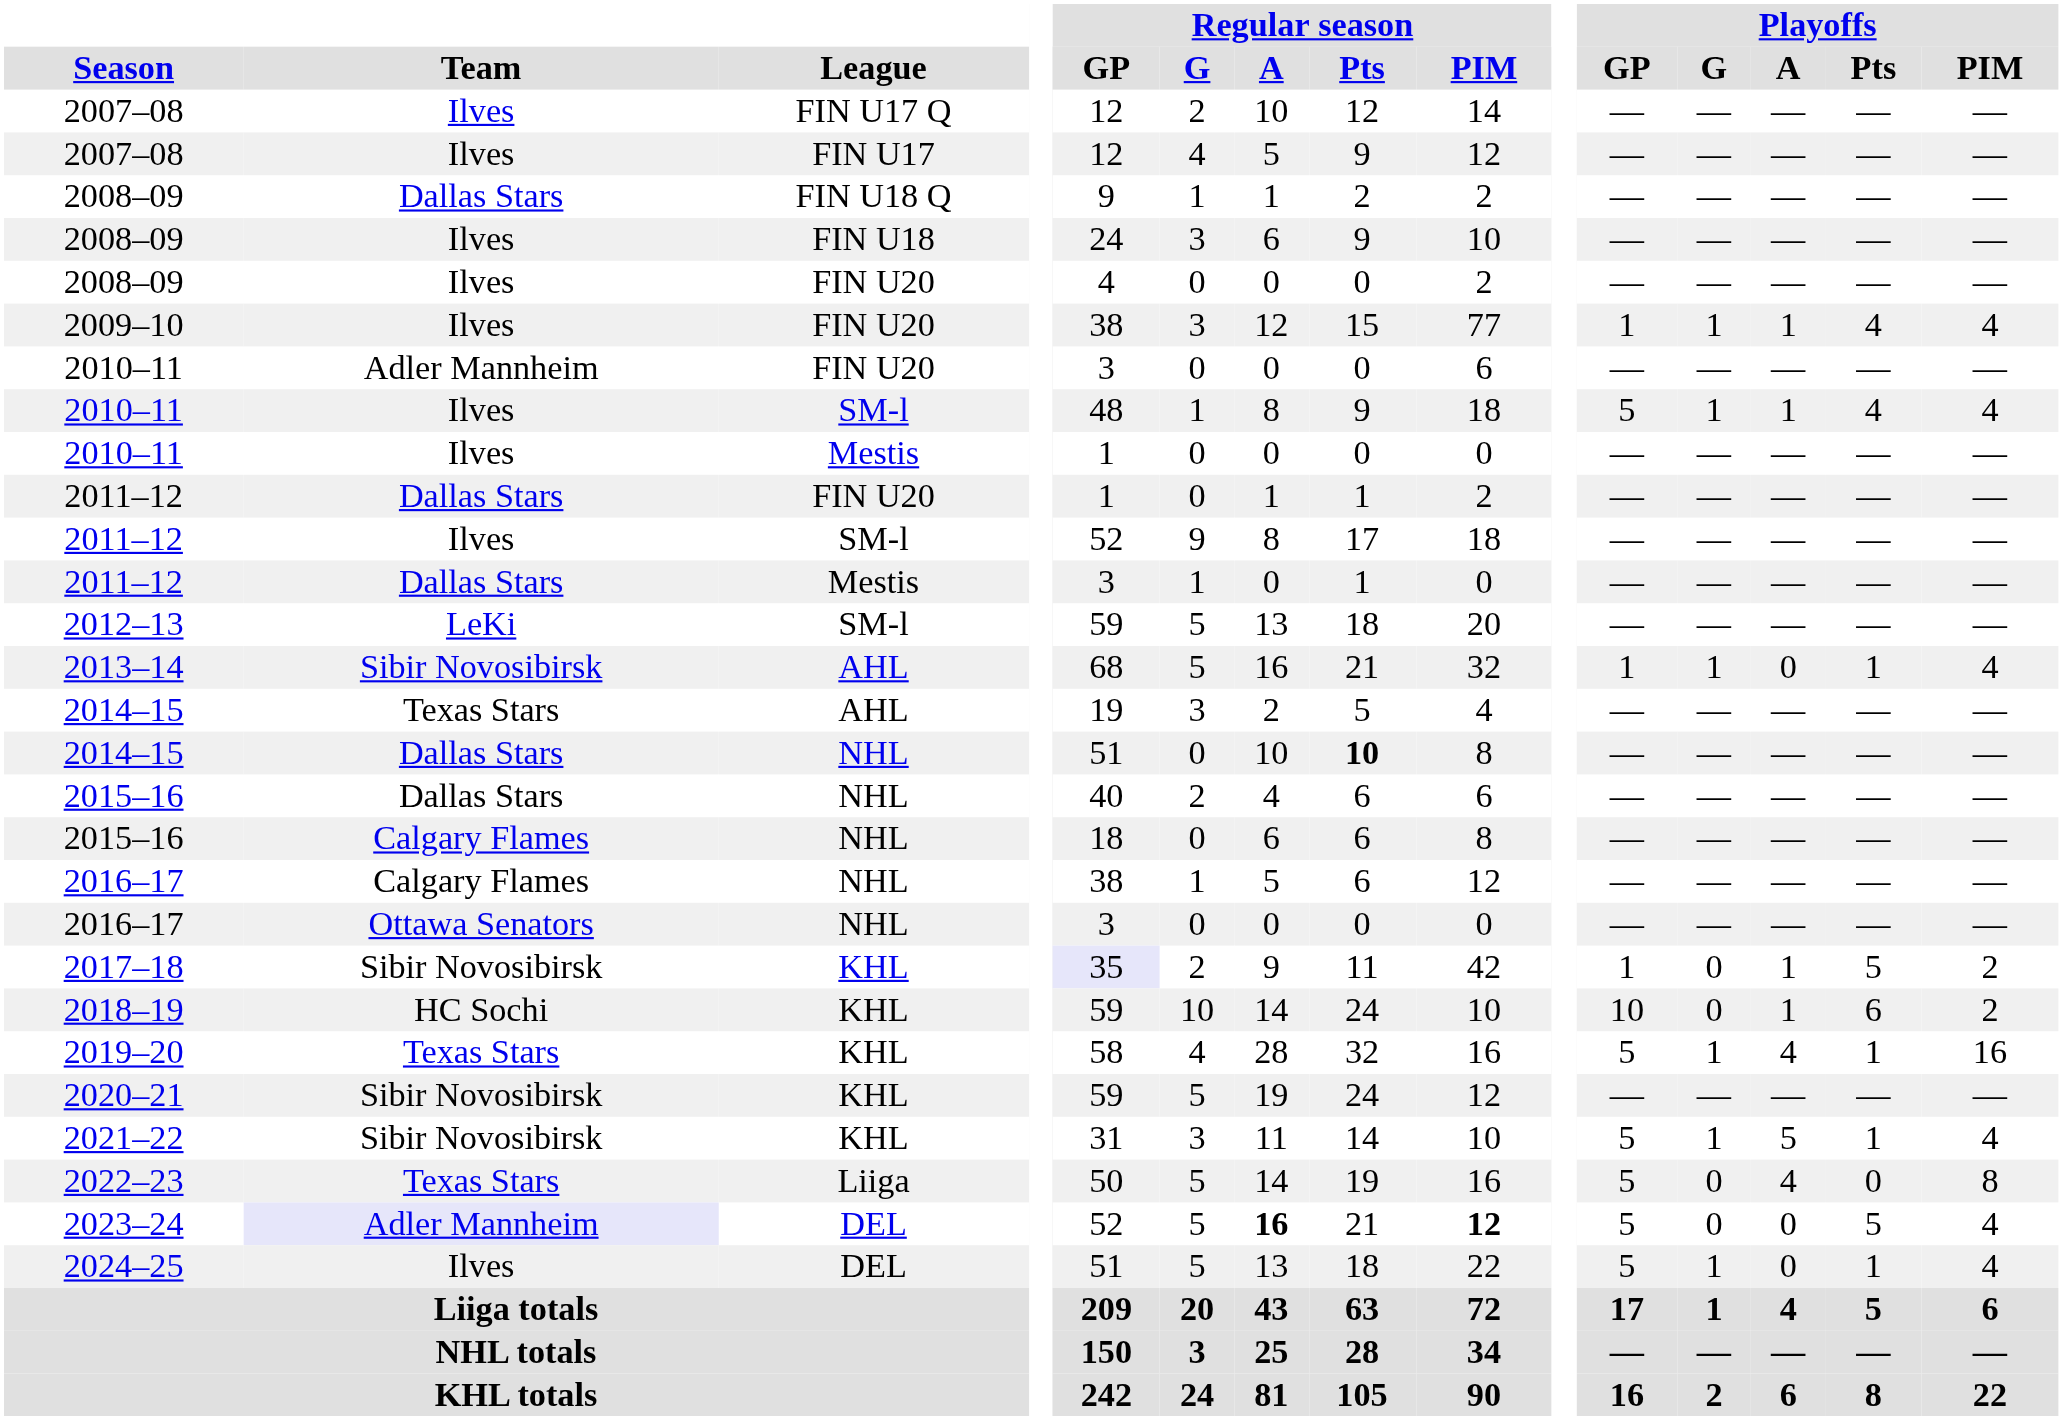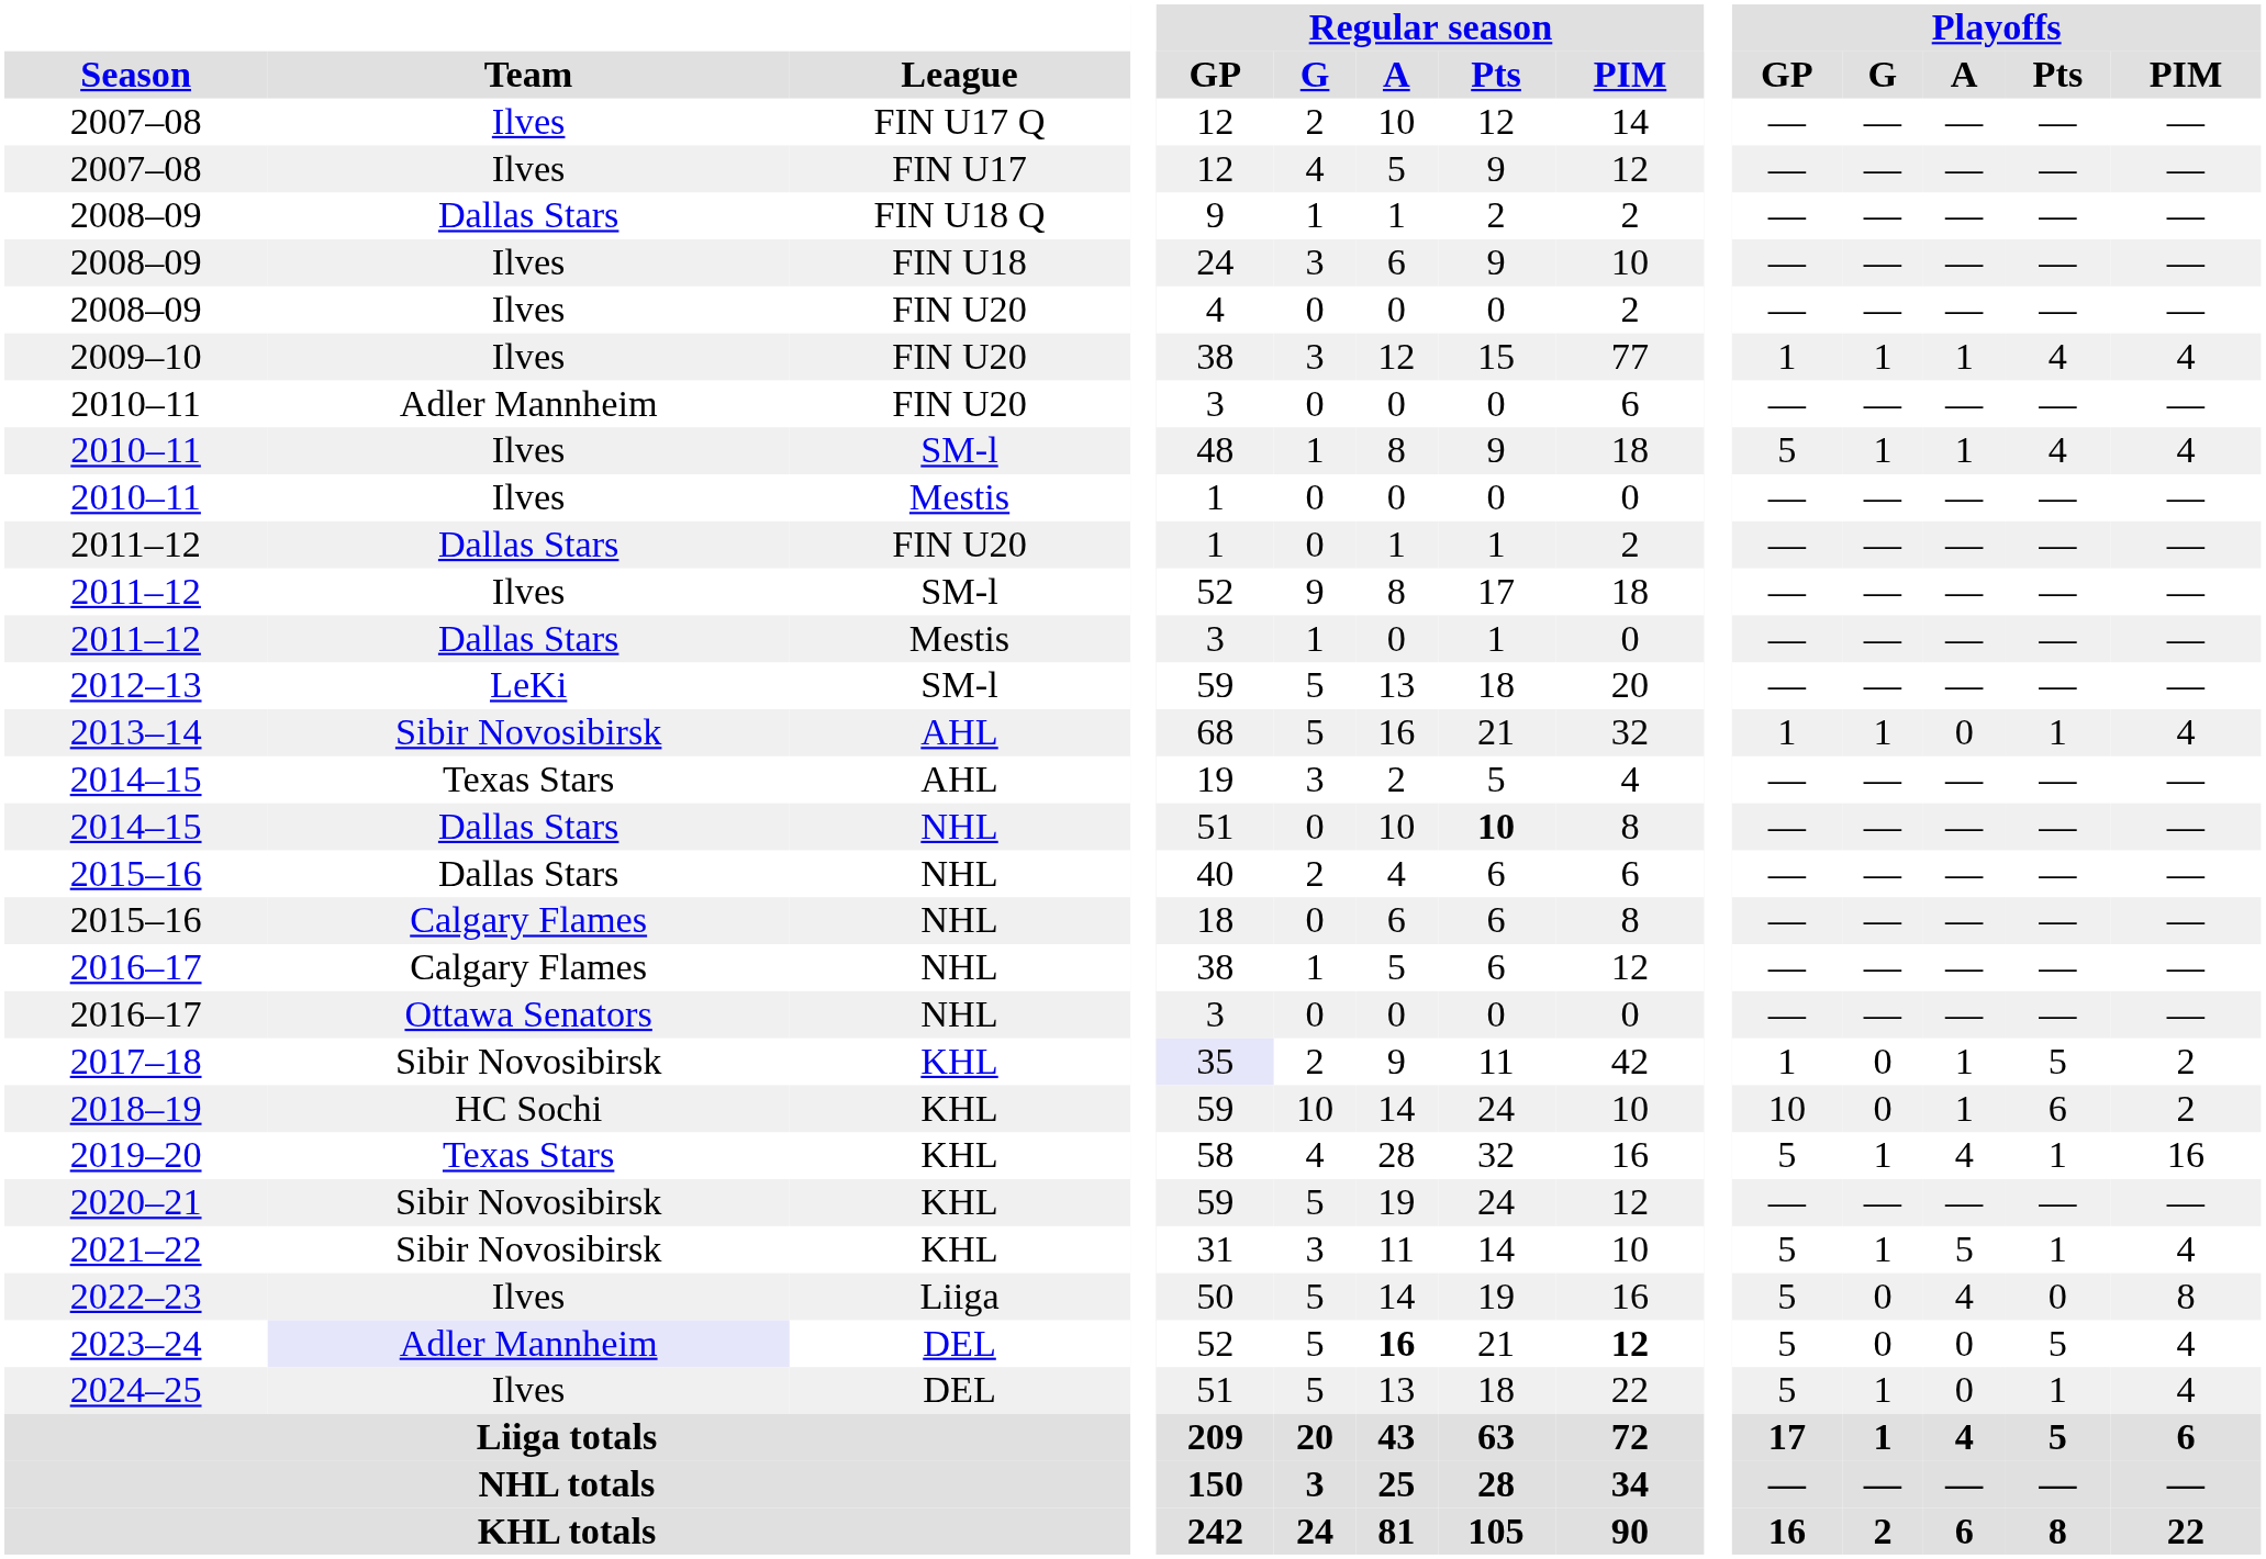 <table border="0" cellpadding="1" cellspacing="0" style="text-align:center; width:60em;">
 <tr style="background:#e0e0e0;">
 <th colspan="3"  bgcolor="#ffffff"> </th>
 <th rowspan="99" bgcolor="#ffffff"> </th>
 <th colspan="5"><a href='#'>Regular season</a></th>
 <th rowspan="99" bgcolor="#ffffff"> </th>
 <th colspan="5"><a href='#'>Playoffs</a></th>
 </tr>
 <tr style="background:#e0e0e0;">
 <th><a href='#'>Season</a></th>
 <th>Team</th>
 <th>League</th>
 <th>GP</th>
 <th><a href='#'>G</a></th>
 <th><a href='#'>A</a></th>
 <th><a href='#'>Pts</a></th>
 <th><a href='#'>PIM</a></th>
 <th>GP</th>
 <th>G</th>
 <th>A</th>
 <th>Pts</th>
 <th>PIM</th>
 </tr>
 <tr>
 <td>2007–08</td>
 <td><a href='#'>Ilves</a></td>
 <td>FIN U17 Q</td>
 <td>12</td>
 <td>2</td>
 <td>10</td>
 <td>12</td>
 <td>14</td>
 <td>—</td>
 <td>—</td>
 <td>—</td>
 <td>—</td>
 <td>—</td>
 </tr>
 <tr bgcolor="#f0f0f0">
 <td>2007–08</td>
 <td>Ilves</td>
 <td>FIN U17</td>
 <td>12</td>
 <td>4</td>
 <td>5</td>
 <td>9</td>
 <td>12</td>
 <td>—</td>
 <td>—</td>
 <td>—</td>
 <td>—</td>
 <td>—</td>
 </tr>
 <tr>
 <td>2008–09</td>
 <td><a href='#'>Dallas Stars</a></td>
 <td>FIN U18 Q</td>
 <td>9</td>
 <td>1</td>
 <td>1</td>
 <td>2</td>
 <td>2</td>
 <td>—</td>
 <td>—</td>
 <td>—</td>
 <td>—</td>
 <td>—</td>
 </tr>
 <tr bgcolor="#f0f0f0">
 <td>2008–09</td>
 <td>Ilves</td>
 <td>FIN U18</td>
 <td>24</td>
 <td>3</td>
 <td>6</td>
 <td>9</td>
 <td>10</td>
 <td>—</td>
 <td>—</td>
 <td>—</td>
 <td>—</td>
 <td>—</td>
 </tr>
 <tr>
 <td>2008–09</td>
 <td>Ilves</td>
 <td>FIN U20</td>
 <td>4</td>
 <td>0</td>
 <td>0</td>
 <td>0</td>
 <td>2</td>
 <td>—</td>
 <td>—</td>
 <td>—</td>
 <td>—</td>
 <td>—</td>
 </tr>
 <tr bgcolor="#f0f0f0">
 <td>2009–10</td>
 <td>Ilves</td>
 <td>FIN U20</td>
 <td>38</td>
 <td>3</td>
 <td>12</td>
 <td>15</td>
 <td>77</td>
 <td>1</td>
 <td>1</td>
 <td>1</td>
 <td>4</td>
 <td>4</td>
 </tr>
 <tr>
 <td>2010–11</td>
 <td>Adler Mannheim</td>
 <td>FIN U20</td>
 <td>3</td>
 <td>0</td>
 <td>0</td>
 <td>0</td>
 <td>6</td>
 <td>—</td>
 <td>—</td>
 <td>—</td>
 <td>—</td>
 <td>—</td>
 </tr>
 <tr bgcolor="#f0f0f0">
 <td><a href='#'>2010–11</a></td>
 <td>Ilves</td>
 <td><a href='#'>SM-l</a></td>
 <td>48</td>
 <td>1</td>
 <td>8</td>
 <td>9</td>
 <td>18</td>
 <td>5</td>
 <td>1</td>
 <td>1</td>
 <td>4</td>
 <td>4</td>
 </tr>
 <tr>
 <td><a href='#'>2010–11</a></td>
 <td>Ilves</td>
 <td><a href='#'>Mestis</a></td>
 <td>1</td>
 <td>0</td>
 <td>0</td>
 <td>0</td>
 <td>0</td>
 <td>—</td>
 <td>—</td>
 <td>—</td>
 <td>—</td>
 <td>—</td>
 </tr>
 <tr bgcolor="#f0f0f0">
 <td>2011–12</td>
 <td><a href='#'>Dallas Stars</a></td>
 <td>FIN U20</td>
 <td>1</td>
 <td>0</td>
 <td>1</td>
 <td>1</td>
 <td>2</td>
 <td>—</td>
 <td>—</td>
 <td>—</td>
 <td>—</td>
 <td>—</td>
 </tr>
 <tr>
 <td><a href='#'>2011–12</a></td>
 <td>Ilves</td>
 <td>SM-l</td>
 <td>52</td>
 <td>9</td>
 <td>8</td>
 <td>17</td>
 <td>18</td>
 <td>—</td>
 <td>—</td>
 <td>—</td>
 <td>—</td>
 <td>—</td>
 </tr>
 <tr bgcolor="#f0f0f0">
 <td><a href='#'>2011–12</a></td>
 <td><a href='#'>Dallas Stars</a></td>
 <td>Mestis</td>
 <td>3</td>
 <td>1</td>
 <td>0</td>
 <td>1</td>
 <td>0</td>
 <td>—</td>
 <td>—</td>
 <td>—</td>
 <td>—</td>
 <td>—</td>
 </tr>
 <tr>
 <td><a href='#'>2012–13</a></td>
 <td><a href='#'>LeKi</a></td>
 <td>SM-l</td>
 <td>59</td>
 <td>5</td>
 <td>13</td>
 <td>18</td>
 <td>20</td>
 <td>—</td>
 <td>—</td>
 <td>—</td>
 <td>—</td>
 <td>—</td>
 </tr>
 <tr bgcolor="#f0f0f0">
 <td><a href='#'>2013–14</a></td>
 <td><a href='#'>Sibir Novosibirsk</a></td>
 <td><a href='#'>AHL</a></td>
 <td>68</td>
 <td>5</td>
 <td>16</td>
 <td>21</td>
 <td>32</td>
 <td>1</td>
 <td>1</td>
 <td>0</td>
 <td>1</td>
 <td>4</td>
 </tr>
 <tr>
 <td><a href='#'>2014–15</a></td>
 <td>Texas Stars</td>
 <td>AHL</td>
 <td>19</td>
 <td>3</td>
 <td>2</td>
 <td>5</td>
 <td>4</td>
 <td>—</td>
 <td>—</td>
 <td>—</td>
 <td>—</td>
 <td>—</td>
 </tr>
 <tr bgcolor="#f0f0f0">
 <td><a href='#'>2014–15</a></td>
 <td><a href='#'>Dallas Stars</a></td>
 <td><a href='#'>NHL</a></td>
 <td>51</td>
 <td>0</td>
 <td>10</td>
 <td><strong>10</strong></td>
 <td>8</td>
 <td>—</td>
 <td>—</td>
 <td>—</td>
 <td>—</td>
 <td>—</td>
 </tr>
 <tr>
 <td><a href='#'>2015–16</a></td>
 <td>Dallas Stars</td>
 <td>NHL</td>
 <td>40</td>
 <td>2</td>
 <td>4</td>
 <td>6</td>
 <td>6</td>
 <td>—</td>
 <td>—</td>
 <td>—</td>
 <td>—</td>
 <td>—</td>
 </tr>
 <tr bgcolor="#f0f0f0">
 <td>2015–16</td>
 <td><a href='#'>Calgary Flames</a></td>
 <td>NHL</td>
 <td>18</td>
 <td>0</td>
 <td>6</td>
 <td>6</td>
 <td>8</td>
 <td>—</td>
 <td>—</td>
 <td>—</td>
 <td>—</td>
 <td>—</td>
 </tr>
 <tr>
 <td><a href='#'>2016–17</a></td>
 <td>Calgary Flames</td>
 <td>NHL</td>
 <td>38</td>
 <td>1</td>
 <td>5</td>
 <td>6</td>
 <td>12</td>
 <td>—</td>
 <td>—</td>
 <td>—</td>
 <td>—</td>
 <td>—</td>
 </tr>
 <tr bgcolor="#f0f0f0">
 <td>2016–17</td>
 <td><a href='#'>Ottawa Senators</a></td>
 <td>NHL</td>
 <td>3</td>
 <td>0</td>
 <td>0</td>
 <td>0</td>
 <td>0</td>
 <td>—</td>
 <td>—</td>
 <td>—</td>
 <td>—</td>
 <td>—</td>
 </tr>
 <tr>
 <td><a href='#'>2017–18</a></td>
 <td>Sibir Novosibirsk</td>
 <td><a href='#'>KHL</a></td>
 <td style="background: lavender;">35</td>
 <td>2</td>
 <td>9</td>
 <td>11</td>
 <td>42</td>
 <td>1</td>
 <td>0</td>
 <td>1</td>
 <td>5</td>
 <td>2</td>
 </tr>
 <tr bgcolor="#f0f0f0">
 <td><a href='#'>2018–19</a></td>
 <td>HC Sochi</td>
 <td>KHL</td>
 <td>59</td>
 <td>10</td>
 <td>14</td>
 <td>24</td>
 <td>10</td>
 <td>10</td>
 <td>0</td>
 <td>1</td>
 <td>6</td>
 <td>2</td>
 </tr>
 <tr>
 <td><a href='#'>2019–20</a></td>
 <td><a href='#'>Texas Stars</a></td>
 <td>KHL</td>
 <td>58</td>
 <td>4</td>
 <td>28</td>
 <td>32</td>
 <td>16</td>
 <td>5</td>
 <td>1</td>
 <td>4</td>
 <td>1</td>
 <td>16</td>
 </tr>
 <tr bgcolor="#f0f0f0">
 <td><a href='#'>2020–21</a></td>
 <td>Sibir Novosibirsk</td>
 <td>KHL</td>
 <td>59</td>
 <td>5</td>
 <td>19</td>
 <td>24</td>
 <td>12</td>
 <td>—</td>
 <td>—</td>
 <td>—</td>
 <td>—</td>
 <td>—</td>
 </tr>
 <tr>
 <td><a href='#'>2021–22</a></td>
 <td>Sibir Novosibirsk</td>
 <td>KHL</td>
 <td>31</td>
 <td>3</td>
 <td>11</td>
 <td>14</td>
 <td>10</td>
 <td>5</td>
 <td>1</td>
 <td>5</td>
 <td>1</td>
 <td>4</td>
 </tr>
 <tr bgcolor="#f0f0f0">
 <td><a href='#'>2022–23</a></td>
-<td><a href='#'>Texas Stars</a></td>
+<td>Ilves</td>
 <td>Liiga</td>
 <td>50</td>
 <td>5</td>
 <td>14</td>
 <td>19</td>
 <td>16</td>
 <td>5</td>
 <td>0</td>
 <td>4</td>
 <td>0</td>
 <td>8</td>
 </tr>
 <tr>
 <td><a href='#'>2023–24</a></td>
 <td style="background: lavender;"><a href='#'>Adler Mannheim</a></td>
 <td><a href='#'>DEL</a></td>
 <td>52</td>
 <td>5</td>
 <td><strong>16</strong></td>
 <td>21</td>
 <td><strong>12</strong></td>
 <td>5</td>
 <td>0</td>
 <td>0</td>
 <td>5</td>
 <td>4</td>
 </tr>
 <tr bgcolor="#f0f0f0">
 <td><a href='#'>2024–25</a></td>
 <td>Ilves</td>
 <td>DEL</td>
 <td>51</td>
 <td>5</td>
 <td>13</td>
 <td>18</td>
 <td>22</td>
 <td>5</td>
 <td>1</td>
 <td>0</td>
 <td>1</td>
 <td>4</td>
 </tr>
 <tr bgcolor="#e0e0e0">
 <th colspan="3">Liiga totals</th>
 <th>209</th>
 <th>20</th>
 <th>43</th>
 <th>63</th>
 <th>72</th>
 <th>17</th>
 <th>1</th>
 <th>4</th>
 <th>5</th>
 <th>6</th>
 </tr>
 <tr bgcolor="#e0e0e0">
 <th colspan="3">NHL totals</th>
 <th>150</th>
 <th>3</th>
 <th>25</th>
 <th>28</th>
 <th>34</th>
 <th>—</th>
 <th>—</th>
 <th>—</th>
 <th>—</th>
 <th>—</th>
 </tr>
 <tr bgcolor="#e0e0e0">
 <th colspan="3">KHL totals</th>
 <th>242</th>
 <th>24</th>
 <th>81</th>
 <th>105</th>
 <th>90</th>
 <th>16</th>
 <th>2</th>
 <th>6</th>
 <th>8</th>
 <th>22</th>
 </tr>
 </table>
